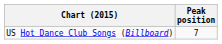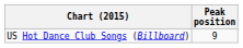 <table class="wikitable">
 <tr>
 <th>Chart (2015)</th>
 <th>Peak<br>position</th>
 </tr>
 <tr>
 <td>US <a href='#'>Hot Dance Club Songs</a> (<em><a href='#'>Billboard</a></em>)</td>
-<td align="center">7</td>
+<td align="center">9</td>
 </tr>
 </table>
